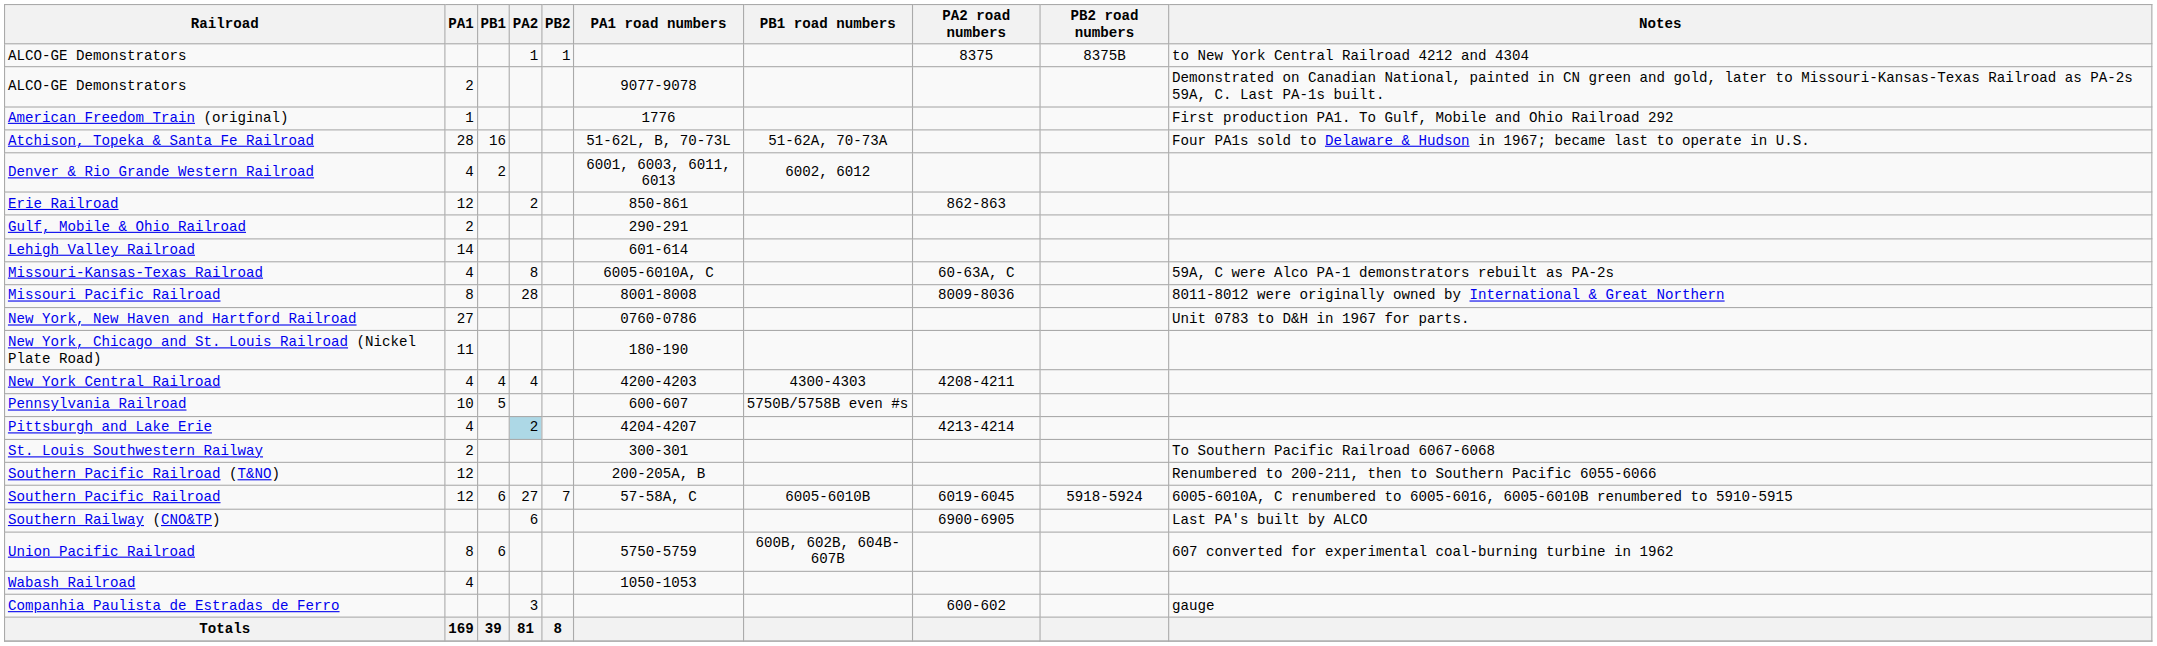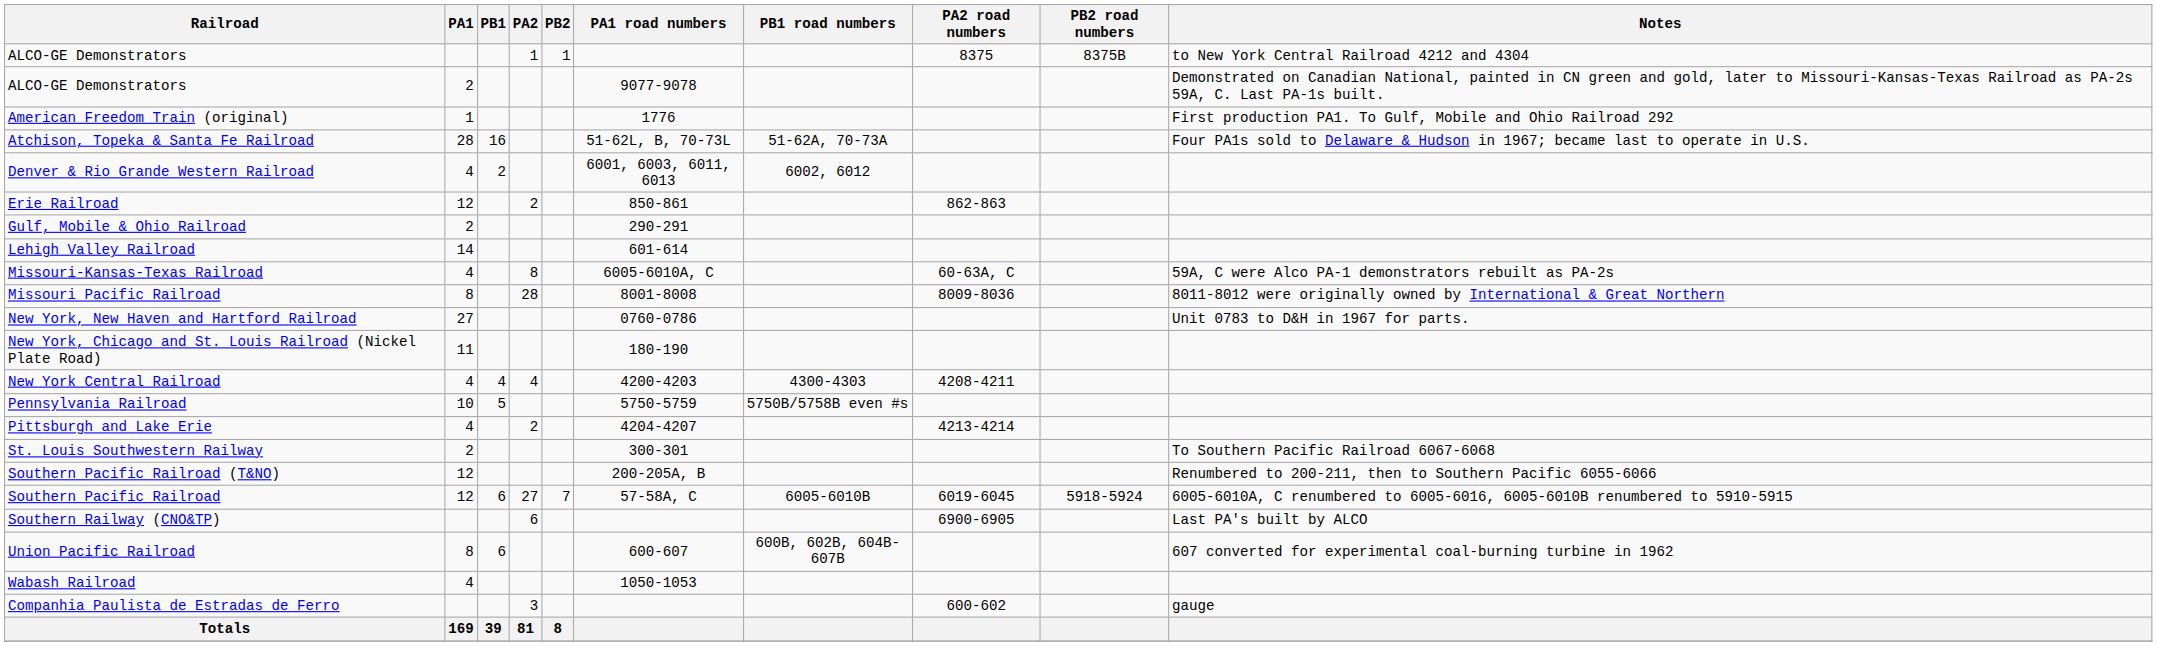 <table class="wikitable sortable">
 <tr>
 <th bgcolor=#CCCCCC>Railroad</th>
 <th bgcolor=#CCCCCC>PA1</th>
 <th bgcolor=#CCCCCC>PB1</th>
 <th bgcolor=#CCCCCC>PA2</th>
 <th bgcolor=#CCCCCC>PB2</th>
 <th bgcolor=#CCCCCC>PA1 road numbers</th>
 <th bgcolor=#CCCCCC>PB1 road numbers</th>
 <th bgcolor=#CCCCCC>PA2 road numbers</th>
 <th bgcolor=#CCCCCC>PB2 road numbers</th>
 <th bgcolor=#CCCCCC class="unsortable">Notes</th>
 </tr>
 <tr>
 <td>ALCO-GE Demonstrators</td>
 <td></td>
 <td></td>
 <td align=right>1</td>
 <td align=right>1</td>
 <td></td>
 <td></td>
 <td align=center>8375</td>
 <td align=center>8375B</td>
 <td>to New York Central Railroad 4212 and 4304</td>
 </tr>
 <tr>
 <td>ALCO-GE Demonstrators</td>
 <td align=right>2</td>
 <td></td>
 <td></td>
 <td></td>
 <td align=center>9077-9078</td>
 <td></td>
 <td></td>
 <td></td>
 <td>Demonstrated on Canadian National, painted in CN green and gold, later to Missouri-Kansas-Texas Railroad as PA-2s 59A, C. Last PA-1s built.</td>
 </tr>
 <tr>
 <td><a href='#'>American Freedom Train</a> (original)</td>
 <td align=right>1</td>
 <td></td>
 <td></td>
 <td></td>
 <td align=center>1776</td>
 <td></td>
 <td></td>
 <td></td>
 <td>First production PA1. To Gulf, Mobile and Ohio Railroad 292</td>
 </tr>
 <tr>
 <td><a href='#'>Atchison, Topeka & Santa Fe Railroad</a></td>
 <td align=right>28</td>
 <td align=right>16</td>
 <td></td>
 <td></td>
 <td align=center>51-62L, B, 70-73L</td>
 <td align=center>51-62A, 70-73A</td>
 <td></td>
 <td></td>
 <td>Four PA1s sold to <a href='#'>Delaware & Hudson</a> in 1967; became last to operate in U.S.</td>
 </tr>
 <tr>
 <td><a href='#'>Denver & Rio Grande Western Railroad</a></td>
 <td align=right>4</td>
 <td align=right>2</td>
 <td></td>
 <td></td>
 <td align=center>6001, 6003, 6011, 6013</td>
 <td align=center>6002, 6012</td>
 <td></td>
 <td></td>
 <td></td>
 </tr>
 <tr>
 <td><a href='#'>Erie Railroad</a></td>
 <td align=right>12</td>
 <td></td>
 <td align=right>2</td>
 <td></td>
 <td align=center>850-861</td>
 <td></td>
 <td align=center>862-863</td>
 <td></td>
 <td></td>
 </tr>
 <tr>
 <td><a href='#'>Gulf, Mobile & Ohio Railroad</a></td>
 <td align=right>2</td>
 <td></td>
 <td></td>
 <td></td>
 <td align=center>290-291</td>
 <td></td>
 <td></td>
 <td></td>
 <td></td>
 </tr>
 <tr>
 <td><a href='#'>Lehigh Valley Railroad</a></td>
 <td align=right>14</td>
 <td></td>
 <td></td>
 <td></td>
 <td align=center>601-614</td>
 <td></td>
 <td></td>
 <td></td>
 <td></td>
 </tr>
 <tr>
 <td><a href='#'>Missouri-Kansas-Texas Railroad</a></td>
 <td align=right>4</td>
 <td></td>
 <td align=right>8</td>
 <td></td>
 <td align=center>6005-6010A, C</td>
 <td></td>
 <td align=center>60-63A, C</td>
 <td></td>
 <td>59A, C were Alco PA-1 demonstrators rebuilt as PA-2s</td>
 </tr>
 <tr>
 <td><a href='#'>Missouri Pacific Railroad</a></td>
 <td align=right>8</td>
 <td></td>
 <td align=right>28</td>
 <td></td>
 <td align=center>8001-8008</td>
 <td></td>
 <td align=center>8009-8036</td>
 <td></td>
 <td>8011-8012 were originally owned by <a href='#'>International & Great Northern</a></td>
 </tr>
 <tr>
 <td><a href='#'>New York, New Haven and Hartford Railroad</a></td>
 <td align=right>27</td>
 <td></td>
 <td></td>
 <td></td>
 <td align=center>0760-0786</td>
 <td></td>
 <td></td>
 <td></td>
 <td>Unit 0783 to D&H in 1967 for parts.</td>
 </tr>
 <tr>
 <td><a href='#'>New York, Chicago and St. Louis Railroad</a> (Nickel Plate Road)</td>
 <td align=right>11</td>
 <td></td>
 <td></td>
 <td></td>
 <td align=center>180-190</td>
 <td></td>
 <td></td>
 <td></td>
 <td></td>
 </tr>
 <tr>
 <td><a href='#'>New York Central Railroad</a></td>
 <td align=right>4</td>
 <td align=right>4</td>
 <td align=right>4</td>
 <td></td>
 <td align=center>4200-4203</td>
 <td align=center>4300-4303</td>
 <td align=center>4208-4211</td>
 <td></td>
 <td></td>
 </tr>
 <tr>
 <td><a href='#'>Pennsylvania Railroad</a></td>
 <td align=right>10</td>
 <td align=right>5</td>
 <td></td>
 <td></td>
-<td align=center>600-607</td>
+<td align=center>5750-5759</td>
 <td>5750B/5758B even #s</td>
 <td></td>
 <td></td>
 <td></td>
 </tr>
 <tr>
 <td><a href='#'>Pittsburgh and Lake Erie</a></td>
 <td align=right>4</td>
 <td align=right></td>
-<td align=right style="background: lightblue;">2</td>
+<td align=right>2</td>
 <td></td>
 <td align=center>4204-4207</td>
 <td align=center></td>
 <td align=center>4213-4214</td>
 <td></td>
 <td></td>
 </tr>
 <tr>
 <td><a href='#'>St. Louis Southwestern Railway</a></td>
 <td align=right>2</td>
 <td></td>
 <td></td>
 <td></td>
 <td align=center>300-301</td>
 <td></td>
 <td></td>
 <td></td>
 <td>To Southern Pacific Railroad 6067-6068</td>
 </tr>
 <tr>
 <td><a href='#'>Southern Pacific Railroad</a> (<a href='#'>T&NO</a>)</td>
 <td align=right>12</td>
 <td></td>
 <td></td>
 <td></td>
 <td align=center>200-205A, B</td>
 <td></td>
 <td></td>
 <td></td>
 <td>Renumbered to 200-211, then to Southern Pacific 6055-6066</td>
 </tr>
 <tr>
 <td><a href='#'>Southern Pacific Railroad</a></td>
 <td align=right>12</td>
 <td align=right>6</td>
 <td align=right>27</td>
 <td align=right>7</td>
 <td align=center>57-58A, C</td>
 <td align=center>6005-6010B</td>
 <td align=center>6019-6045</td>
 <td align=center>5918-5924</td>
 <td>6005-6010A, C renumbered to 6005-6016, 6005-6010B renumbered to 5910-5915</td>
 </tr>
 <tr>
 <td><a href='#'>Southern Railway</a> (<a href='#'>CNO&TP</a>)</td>
 <td></td>
 <td></td>
 <td align=right>6</td>
 <td></td>
 <td></td>
 <td></td>
 <td align=center>6900-6905</td>
 <td></td>
 <td>Last PA's built by ALCO</td>
 </tr>
 <tr>
 <td><a href='#'>Union Pacific Railroad</a></td>
 <td align=right>8</td>
 <td align=right>6</td>
 <td></td>
 <td></td>
-<td align=center>5750-5759</td>
+<td align=center>600-607</td>
 <td align=center>600B, 602B, 604B-607B</td>
 <td></td>
 <td></td>
 <td>607 converted for experimental coal-burning turbine in 1962</td>
 </tr>
 <tr>
 <td><a href='#'>Wabash Railroad</a></td>
 <td align=right>4</td>
 <td></td>
 <td></td>
 <td></td>
 <td align=center>1050-1053</td>
 <td></td>
 <td></td>
 <td></td>
 <td></td>
 </tr>
 <tr>
 <td><a href='#'>Companhia Paulista de Estradas de Ferro</a></td>
 <td></td>
 <td></td>
 <td align=right>3</td>
 <td></td>
 <td></td>
 <td></td>
 <td align=center>600-602</td>
 <td></td>
 <td> gauge</td>
 </tr>
 <tr style=text-align:right>
 <th>Totals</th>
 <th>169</th>
 <th>39</th>
 <th>81</th>
 <th>8</th>
 <th></th>
 <th></th>
 <th></th>
 <th></th>
 <th></th>
 </tr>
 <tr>
 </tr>
 </table>
